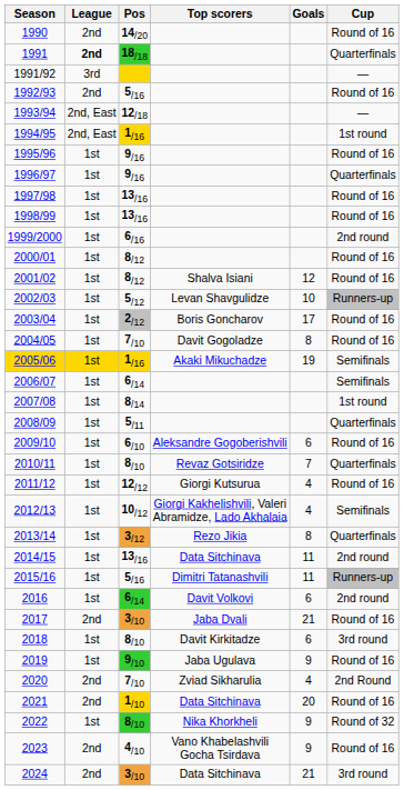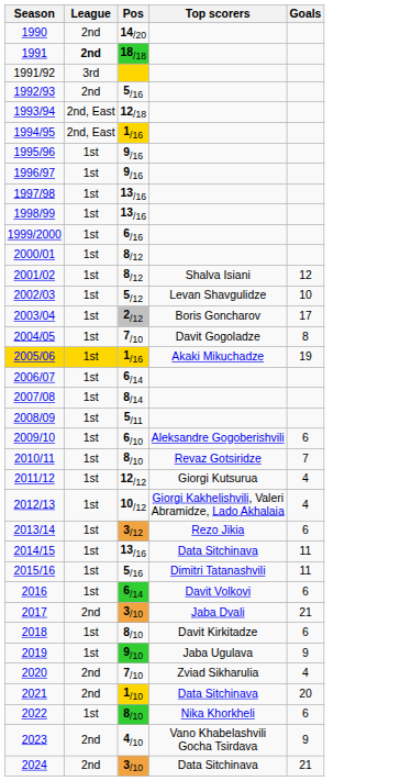 <table class="wikitable sortable" style="text-align: center">
 <tr>
 <th>Season</th>
 <th>League</th>
 <th>Pos</th>
 <th>Top scorers</th>
 <th>Goals</th>
-<th>Cup</th>
 </tr>
 <tr>
 <td><a href='#'>1990</a></td>
 <td>2nd</td>
 <td><strong>14</strong><sub>/20</sub></td>
 <td></td>
 <td></td>
-<td>Round of 16</td>
 </tr>
 <tr>
 <td><a href='#'>1991</a></td>
 <td><strong>2nd</strong></td>
 <td bgcolor=LimeGreen><strong>18</strong><sub>/18</sub></td>
 <td></td>
 <td></td>
-<td>Quarterfinals</td>
 </tr>
 <tr>
 <td>1991/92</td>
 <td>3rd</td>
 <td bgcolor=Gold></td>
 <td></td>
 <td></td>
-<td>―</td>
 </tr>
 <tr>
 <td><a href='#'>1992/93</a></td>
 <td>2nd</td>
 <td><strong>5</strong><sub>/16</sub></td>
 <td></td>
 <td></td>
-<td>Round of 16</td>
 </tr>
 <tr>
 <td><a href='#'>1993/94</a></td>
 <td>2nd, East</td>
 <td><strong>12</strong><sub>/18</sub></td>
 <td></td>
 <td></td>
-<td>―</td>
 </tr>
 <tr>
 <td><a href='#'>1994/95</a></td>
 <td>2nd, East</td>
 <td bgcolor=Gold><strong>1</strong><sub>/16</sub></td>
 <td></td>
 <td></td>
-<td>1st round</td>
 </tr>
 <tr>
 <td><a href='#'>1995/96</a></td>
 <td>1st</td>
 <td><strong>9</strong><sub>/16</sub></td>
 <td></td>
 <td></td>
-<td>Round of 16</td>
 </tr>
 <tr>
 <td><a href='#'>1996/97</a></td>
 <td>1st</td>
 <td><strong>9</strong><sub>/16</sub></td>
 <td></td>
 <td></td>
-<td>Quarterfinals</td>
 </tr>
 <tr>
 <td><a href='#'>1997/98</a></td>
 <td>1st</td>
 <td><strong>13</strong><sub>/16</sub></td>
 <td></td>
 <td></td>
-<td>Round of 16</td>
 </tr>
 <tr>
 <td><a href='#'>1998/99</a></td>
 <td>1st</td>
 <td><strong>13</strong><sub>/16</sub></td>
 <td></td>
 <td></td>
-<td>Round of 16</td>
 </tr>
 <tr>
 <td><a href='#'>1999/2000</a></td>
 <td>1st</td>
 <td><strong>6</strong><sub>/16</sub></td>
 <td></td>
 <td></td>
-<td>2nd round</td>
 </tr>
 <tr>
 <td><a href='#'>2000/01</a></td>
 <td>1st</td>
 <td><strong>8</strong><sub>/12</sub></td>
 <td></td>
 <td></td>
-<td>Round of 16</td>
 </tr>
 <tr>
 <td><a href='#'>2001/02</a></td>
 <td>1st</td>
 <td><strong>8</strong><sub>/12</sub></td>
 <td>Shalva Isiani</td>
 <td>12</td>
-<td>Round of 16</td>
 </tr>
 <tr>
 <td><a href='#'>2002/03</a></td>
 <td>1st</td>
 <td><strong>5</strong><sub>/12</sub></td>
 <td>Levan Shavgulidze</td>
 <td>10</td>
-<td bgcolor=Silver>Runners-up</td>
 </tr>
 <tr>
 <td><a href='#'>2003/04</a></td>
 <td>1st</td>
 <td bgcolor=Silver><strong>2</strong><sub>/12</sub></td>
 <td>Boris Goncharov</td>
 <td>17</td>
-<td>Round of 16</td>
 </tr>
 <tr>
 <td><a href='#'>2004/05</a></td>
 <td>1st</td>
 <td><strong>7</strong><sub>/10</sub></td>
 <td>Davit Gogoladze</td>
 <td>8</td>
-<td>Round of 16</td>
 </tr>
 <tr>
 <td bgcolor=Gold><a href='#'>2005/06</a></td>
 <td bgcolor=Gold>1st</td>
 <td bgcolor=Gold><strong>1</strong><sub>/16</sub></td>
 <td><a href='#'>Akaki Mikuchadze</a></td>
 <td>19</td>
-<td>Semifinals</td>
 </tr>
 <tr>
 <td><a href='#'>2006/07</a></td>
 <td>1st</td>
 <td><strong>6</strong><sub>/14</sub></td>
 <td></td>
 <td></td>
-<td>Semifinals</td>
 </tr>
 <tr>
 <td><a href='#'>2007/08</a></td>
 <td>1st</td>
 <td><strong>8</strong><sub>/14</sub></td>
 <td></td>
 <td></td>
-<td>1st round</td>
 </tr>
 <tr>
 <td><a href='#'>2008/09</a></td>
 <td>1st</td>
 <td><strong>5</strong><sub>/11</sub></td>
 <td></td>
 <td></td>
-<td>Quarterfinals</td>
 </tr>
 <tr>
 <td><a href='#'>2009/10</a></td>
 <td>1st</td>
 <td><strong>6</strong><sub>/10</sub></td>
 <td><a href='#'>Aleksandre Gogoberishvili</a></td>
 <td>6</td>
-<td>Round of 16</td>
 </tr>
 <tr>
 <td><a href='#'>2010/11</a></td>
 <td>1st</td>
 <td><strong>8</strong><sub>/10</sub></td>
 <td><a href='#'>Revaz Gotsiridze</a></td>
 <td>7</td>
-<td>Quarterfinals</td>
 </tr>
 <tr>
 <td><a href='#'>2011/12</a></td>
 <td>1st</td>
 <td><strong>12</strong><sub>/12</sub></td>
 <td>Giorgi Kutsurua</td>
 <td>4</td>
-<td>Round of 16</td>
 </tr>
 <tr>
 <td><a href='#'>2012/13</a></td>
 <td>1st</td>
 <td><strong>10</strong><sub>/12</sub></td>
 <td><a href='#'>Giorgi Kakhelishvili</a>, Valeri <br>Abramidze, <a href='#'>Lado Akhalaia</a></td>
 <td>4</td>
-<td>Semifinals</td>
 </tr>
 <tr>
 <td><a href='#'>2013/14</a></td>
 <td>1st</td>
 <td bgcolor=#F1A33F><strong>3</strong><sub>/12</sub></td>
 <td><a href='#'>Rezo Jikia</a></td>
-<td>8</td>
-<td>Quarterfinals</td>
+<td>6</td>
 </tr>
 <tr>
 <td><a href='#'>2014/15</a></td>
 <td>1st</td>
 <td><strong>13</strong><sub>/16</sub></td>
 <td><a href='#'>Data Sitchinava</a></td>
 <td>11</td>
-<td>2nd round</td>
 </tr>
 <tr>
 <td><a href='#'>2015/16</a></td>
 <td>1st</td>
 <td><strong>5</strong><sub>/16</sub></td>
 <td><a href='#'>Dimitri Tatanashvili</a></td>
 <td>11</td>
-<td bgcolor=Silver>Runners-up</td>
 </tr>
 <tr>
 <td><a href='#'>2016</a></td>
 <td>1st</td>
 <td bgcolor=LimeGreen><strong>6</strong><sub>/14</sub></td>
 <td><a href='#'>Davit Volkovi</a></td>
 <td>6</td>
-<td>2nd round</td>
 </tr>
 <tr>
 <td><a href='#'>2017</a></td>
 <td>2nd</td>
 <td bgcolor=#F1A33F><strong>3</strong><sub>/10</sub></td>
 <td><a href='#'>Jaba Dvali</a></td>
 <td>21</td>
-<td>Round of 16</td>
 </tr>
 <tr>
 <td><a href='#'>2018</a></td>
 <td>1st</td>
 <td><strong>8</strong><sub>/10</sub></td>
 <td>Davit Kirkitadze</td>
 <td>6</td>
-<td>3rd round</td>
 </tr>
 <tr>
 <td><a href='#'>2019</a></td>
 <td>1st</td>
 <td bgcolor=LimeGreen><strong>9</strong><sub>/10</sub></td>
 <td>Jaba Ugulava</td>
 <td>9</td>
-<td>Round of 16</td>
 </tr>
 <tr>
 <td><a href='#'>2020</a></td>
 <td>2nd</td>
 <td><strong>7</strong><sub>/10</sub></td>
 <td>Zviad Sikharulia</td>
 <td>4</td>
-<td>2nd Round</td>
 </tr>
 <tr>
 <td><a href='#'>2021</a></td>
 <td>2nd</td>
 <td bgcolor=Gold><strong>1</strong><sub>/10</sub></td>
 <td><a href='#'>Data Sitchinava</a></td>
 <td>20</td>
-<td>Round of 16</td>
 </tr>
 <tr>
 <td><a href='#'>2022</a></td>
 <td>1st</td>
 <td bgcolor=LimeGreen><strong>8</strong><sub>/10</sub></td>
 <td><a href='#'>Nika Khorkheli</a></td>
-<td>9</td>
-<td>Round of 32</td>
+<td>6</td>
 </tr>
 <tr>
 <td><a href='#'>2023</a></td>
 <td>2nd</td>
 <td><strong>4</strong><sub>/10</sub></td>
 <td>Vano Khabelashvili<br> Gocha Tsirdava</td>
 <td>9</td>
-<td>Round of 16</td>
 </tr>
 <tr>
 <td><a href='#'>2024</a></td>
 <td>2nd</td>
 <td bgcolor=#F1A33F><strong>3</strong><sub>/10</sub></td>
 <td>Data Sitchinava</td>
 <td>21</td>
-<td>3rd round</td>
 </tr>
 </table>
